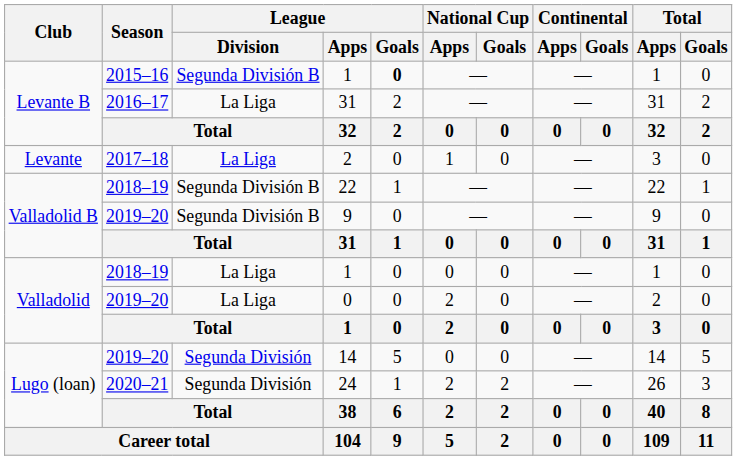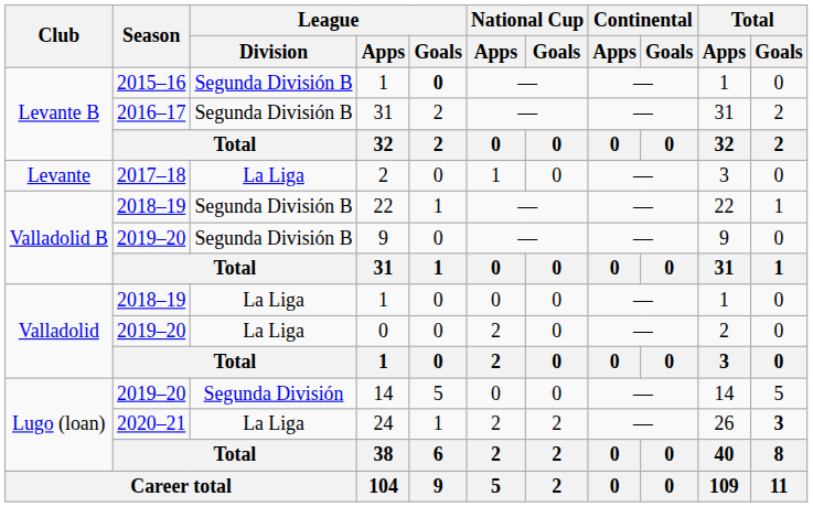 <table class="wikitable" style="text-align:center">
 <tr>
 <th rowspan="2">Club</th>
 <th rowspan="2">Season</th>
 <th colspan="3">League</th>
 <th colspan="2">National Cup</th>
 <th colspan="2">Continental</th>
 <th colspan="2">Total</th>
 </tr>
 <tr>
 <th>Division</th>
 <th>Apps</th>
 <th>Goals</th>
 <th>Apps</th>
 <th>Goals</th>
 <th>Apps</th>
 <th>Goals</th>
 <th>Apps</th>
 <th>Goals</th>
 </tr>
 <tr>
 <td rowspan="3"><a href='#'>Levante B</a></td>
 <td><a href='#'>2015–16</a></td>
 <td><a href='#'>Segunda División B</a></td>
 <td>1</td>
 <td><strong>0</strong></td>
 <td colspan="2">—</td>
 <td colspan="2">—</td>
 <td>1</td>
 <td>0</td>
 </tr>
 <tr>
 <td><a href='#'>2016–17</a></td>
-<td>La Liga</td>
+<td>Segunda División B</td>
 <td>31</td>
 <td>2</td>
 <td colspan="2">—</td>
 <td colspan="2">—</td>
 <td>31</td>
 <td>2</td>
 </tr>
 <tr>
 <th colspan="2">Total</th>
 <th>32</th>
 <th>2</th>
 <th>0</th>
 <th>0</th>
 <th>0</th>
 <th>0</th>
 <th>32</th>
 <th>2</th>
 </tr>
 <tr>
 <td><a href='#'>Levante</a></td>
 <td><a href='#'>2017–18</a></td>
 <td><a href='#'>La Liga</a></td>
 <td>2</td>
 <td>0</td>
 <td>1</td>
 <td>0</td>
 <td colspan="2">—</td>
 <td>3</td>
 <td>0</td>
 </tr>
 <tr>
 <td rowspan="3"><a href='#'>Valladolid B</a></td>
 <td><a href='#'>2018–19</a></td>
 <td>Segunda División B</td>
 <td>22</td>
 <td>1</td>
 <td colspan="2">—</td>
 <td colspan="2">—</td>
 <td>22</td>
 <td>1</td>
 </tr>
 <tr>
 <td><a href='#'>2019–20</a></td>
 <td>Segunda División B</td>
 <td>9</td>
 <td>0</td>
 <td colspan="2">—</td>
 <td colspan="2">—</td>
 <td>9</td>
 <td>0</td>
 </tr>
 <tr>
 <th colspan="2">Total</th>
 <th>31</th>
 <th>1</th>
 <th>0</th>
 <th>0</th>
 <th>0</th>
 <th>0</th>
 <th>31</th>
 <th>1</th>
 </tr>
 <tr>
 <td rowspan="3"><a href='#'>Valladolid</a></td>
 <td><a href='#'>2018–19</a></td>
 <td>La Liga</td>
 <td>1</td>
 <td>0</td>
 <td>0</td>
 <td>0</td>
 <td colspan="2">—</td>
 <td>1</td>
 <td>0</td>
 </tr>
 <tr>
 <td><a href='#'>2019–20</a></td>
 <td>La Liga</td>
 <td>0</td>
 <td>0</td>
 <td>2</td>
 <td>0</td>
 <td colspan="2">—</td>
 <td>2</td>
 <td>0</td>
 </tr>
 <tr>
 <th colspan="2">Total</th>
 <th>1</th>
 <th>0</th>
 <th>2</th>
 <th>0</th>
 <th>0</th>
 <th>0</th>
 <th>3</th>
 <th>0</th>
 </tr>
 <tr>
 <td rowspan="3"><a href='#'>Lugo</a> (loan)</td>
 <td><a href='#'>2019–20</a></td>
 <td><a href='#'>Segunda División</a></td>
 <td>14</td>
 <td>5</td>
 <td>0</td>
 <td>0</td>
 <td colspan="2">—</td>
 <td>14</td>
 <td>5</td>
 </tr>
 <tr>
 <td><a href='#'>2020–21</a></td>
-<td>Segunda División</td>
+<td>La Liga</td>
 <td>24</td>
 <td>1</td>
 <td>2</td>
 <td>2</td>
 <td colspan="2">—</td>
 <td>26</td>
-<td>3</td>
+<td><strong>3</strong></td>
 </tr>
 <tr>
 <th colspan="2">Total</th>
 <th>38</th>
 <th>6</th>
 <th>2</th>
 <th>2</th>
 <th>0</th>
 <th>0</th>
 <th>40</th>
 <th>8</th>
 </tr>
 <tr>
 <th colspan="3">Career total</th>
 <th>104</th>
 <th>9</th>
 <th>5</th>
 <th>2</th>
 <th>0</th>
 <th>0</th>
 <th>109</th>
 <th>11</th>
 </tr>
 </table>
